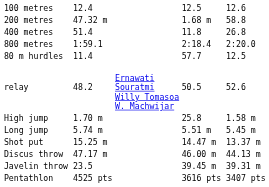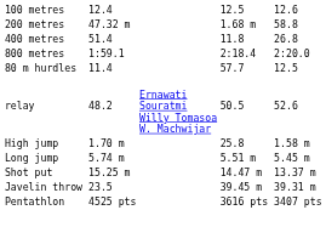 <table>
 <tr>
 <td>100 metres</td>
 <td></td>
 <td>12.4</td>
 <td></td>
 <td>12.5</td>
 <td></td>
 <td>12.6</td>
 </tr>
 <tr>
 <td>200 metres</td>
 <td></td>
 <td>47.32 m</td>
 <td></td>
 <td>1.68 m</td>
 <td></td>
 <td>58.8</td>
 </tr>
 <tr>
 <td>400 metres</td>
 <td></td>
 <td>51.4</td>
 <td></td>
 <td>11.8</td>
 <td></td>
 <td>26.8</td>
 </tr>
 <tr>
 <td>800 metres</td>
 <td></td>
 <td>1:59.1</td>
 <td></td>
 <td>2:18.4</td>
 <td></td>
 <td>2:20.0</td>
 </tr>
 <tr>
 <td>80 m hurdles</td>
 <td></td>
 <td>11.4</td>
 <td></td>
 <td>57.7</td>
 <td></td>
 <td>12.5</td>
 </tr>
 <tr>
 <td> relay</td>
 <td></td>
 <td>48.2</td>
 <td><br><a href='#'>Ernawati</a><br><a href='#'>Souratmi</a><br><a href='#'>Willy Tomasoa</a><br><a href='#'>W. Machwijar</a></td>
 <td>50.5</td>
 <td></td>
 <td>52.6</td>
 </tr>
 <tr>
 <td>High jump</td>
 <td></td>
 <td>1.70 m</td>
 <td></td>
 <td>25.8</td>
 <td></td>
 <td>1.58 m</td>
 </tr>
 <tr>
 <td>Long jump</td>
 <td></td>
 <td>5.74 m</td>
 <td></td>
 <td>5.51 m</td>
 <td></td>
 <td>5.45 m</td>
 </tr>
 <tr>
 <td>Shot put</td>
 <td></td>
 <td>15.25 m</td>
 <td></td>
 <td>14.47 m</td>
 <td></td>
 <td>13.37 m</td>
 </tr>
 <tr>
-<td>Discus throw</td>
-<td></td>
-<td>47.17 m</td>
-<td></td>
-<td>46.00 m</td>
-<td></td>
-<td>44.13 m</td>
-</tr>
-<tr>
 <td>Javelin throw</td>
 <td></td>
 <td>23.5</td>
 <td></td>
 <td>39.45 m</td>
 <td></td>
 <td>39.31 m</td>
 </tr>
 <tr>
 <td>Pentathlon</td>
 <td></td>
 <td>4525 pts</td>
 <td></td>
 <td>3616 pts</td>
 <td></td>
 <td>3407 pts</td>
 </tr>
 </table>
